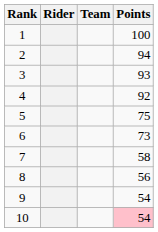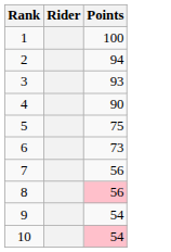 <table class="wikitable plainrowheaders">
 <tr>
 <th scope="col">Rank</th>
 <th scope="col">Rider</th>
-<th scope="col">Team</th>
 <th scope="col">Points</th>
 </tr>
 <tr>
 <td style="text-align:center;">1</td>
 <th scope="row"> </th>
-<td></td>
 <td style="text-align:right;">100</td>
 </tr>
 <tr>
 <td style="text-align:center;">2</td>
 <th scope="row"> </th>
-<td></td>
 <td style="text-align:right;">94</td>
 </tr>
 <tr>
 <td style="text-align:center;">3</td>
 <th scope="row"></th>
-<td></td>
 <td style="text-align:right;">93</td>
 </tr>
 <tr>
 <td style="text-align:center;">4</td>
 <th scope="row"></th>
-<td></td>
-<td style="text-align:right;">92</td>
+<td style="text-align:right;">90</td>
 </tr>
 <tr>
 <td style="text-align:center;">5</td>
 <th scope="row"></th>
-<td></td>
 <td style="text-align:right;">75</td>
 </tr>
 <tr>
 <td style="text-align:center;">6</td>
 <th scope="row"></th>
-<td></td>
 <td style="text-align:right;">73</td>
 </tr>
 <tr>
 <td style="text-align:center;">7</td>
 <th scope="row"></th>
-<td></td>
-<td style="text-align:right;">58</td>
+<td style="text-align:right;">56</td>
 </tr>
 <tr>
 <td style="text-align:center;">8</td>
 <th scope="row"></th>
-<td></td>
-<td style="text-align:right;">56</td>
+<td style="background: pink; text-align:right;">56</td>
 </tr>
 <tr>
 <td style="text-align:center;">9</td>
 <th scope="row"></th>
-<td></td>
 <td style="text-align:right;">54</td>
 </tr>
 <tr>
 <td style="text-align:center;">10</td>
 <th scope="row"></th>
-<td></td>
 <td style="background: pink; text-align:right;">54</td>
 </tr>
 </table>
